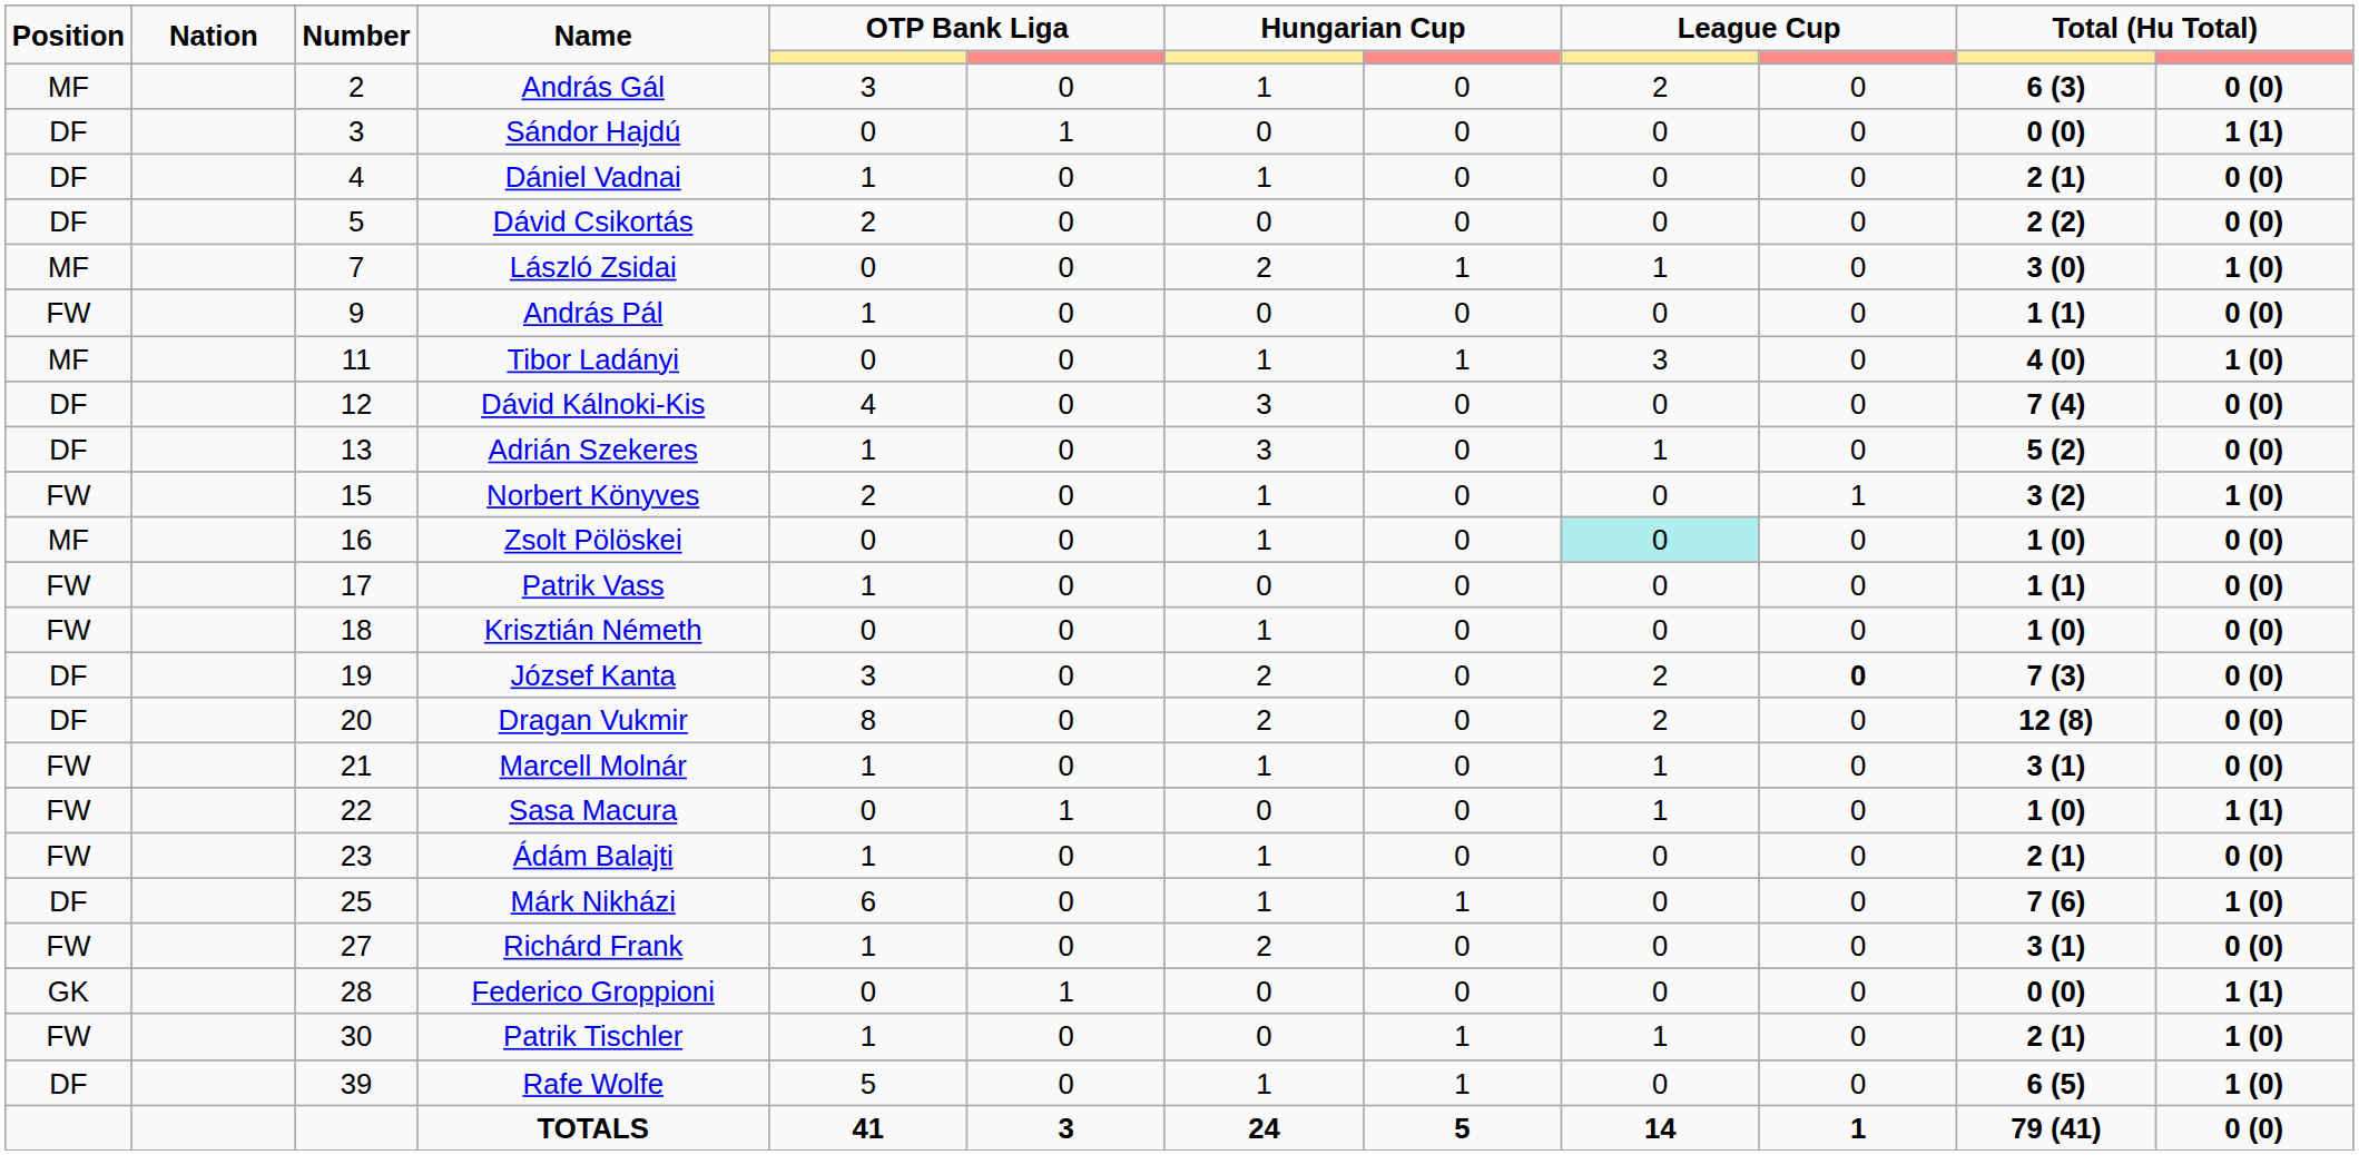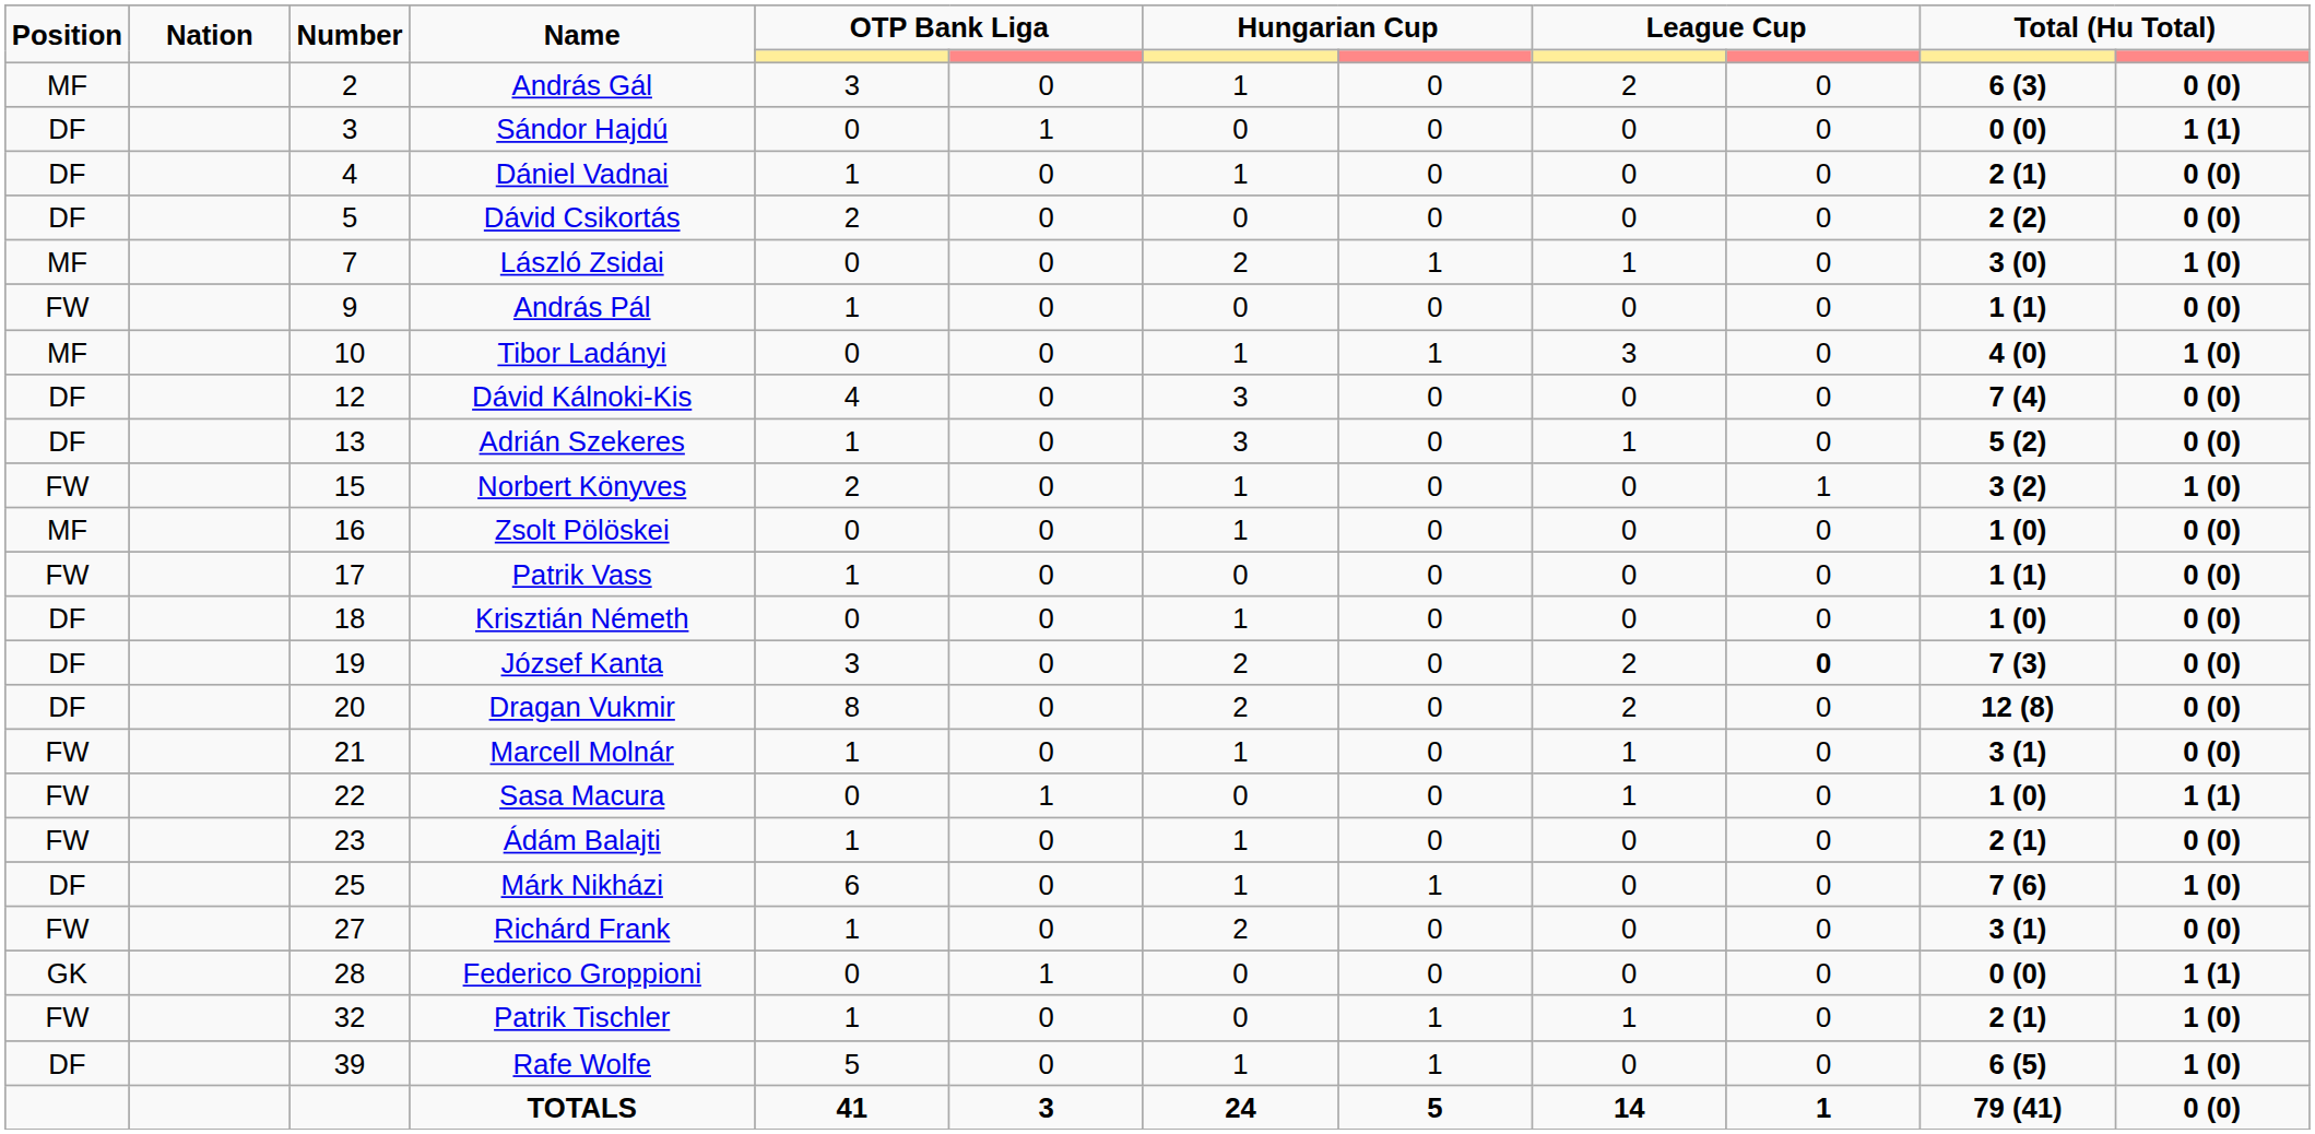 <table class="wikitable" style="font-size: 95%; text-align: center;">
 <tr>
 <td rowspan="2" width="5%" align="center"><strong>Position</strong></td>
 <td rowspan="2" width="7%" align="center"><strong>Nation</strong></td>
 <td rowspan="2" width="5%" align="center"><strong>Number</strong></td>
 <td rowspan="2" width="15%" align="center"><strong>Name</strong></td>
 <td colspan="2" align="center"><strong>OTP Bank Liga</strong></td>
 <td colspan="2" align="center"><strong>Hungarian Cup</strong></td>
 <td colspan="2" align="center"><strong>League Cup</strong></td>
 <td colspan="2" align="center"><strong>Total (Hu Total)</strong></td>
 </tr>
 <tr>
 <th width=60 style="background: #FFEE99"></th>
 <th width=60 style="background: #FF8888"></th>
 <th width=60 style="background: #FFEE99"></th>
 <th width=60 style="background: #FF8888"></th>
 <th width=60 style="background: #FFEE99"></th>
 <th width=60 style="background: #FF8888"></th>
 <th width=60 style="background: #FFEE99"></th>
 <th width=60 style="background: #FF8888"></th>
 </tr>
 <tr>
 <td>MF</td>
 <td></td>
 <td>2</td>
 <td><a href='#'>András Gál</a></td>
 <td>3</td>
 <td>0</td>
 <td>1</td>
 <td>0</td>
 <td>2</td>
 <td>0</td>
 <td><strong>6 (3)</strong></td>
 <td><strong>0 (0)</strong></td>
 </tr>
 <tr>
 <td>DF</td>
 <td></td>
 <td>3</td>
 <td><a href='#'>Sándor Hajdú</a></td>
 <td>0</td>
 <td>1</td>
 <td>0</td>
 <td>0</td>
 <td>0</td>
 <td>0</td>
 <td><strong>0 (0)</strong></td>
 <td><strong>1 (1)</strong></td>
 </tr>
 <tr>
 <td>DF</td>
 <td></td>
 <td>4</td>
 <td><a href='#'>Dániel Vadnai</a></td>
 <td>1</td>
 <td>0</td>
 <td>1</td>
 <td>0</td>
 <td>0</td>
 <td>0</td>
 <td><strong>2 (1)</strong></td>
 <td><strong>0 (0)</strong></td>
 </tr>
 <tr>
 <td>DF</td>
 <td></td>
 <td>5</td>
 <td><a href='#'>Dávid Csikortás</a></td>
 <td>2</td>
 <td>0</td>
 <td>0</td>
 <td>0</td>
 <td>0</td>
 <td>0</td>
 <td><strong>2 (2)</strong></td>
 <td><strong>0 (0)</strong></td>
 </tr>
 <tr>
 <td>MF</td>
 <td></td>
 <td>7</td>
 <td><a href='#'>László Zsidai</a></td>
 <td>0</td>
 <td>0</td>
 <td>2</td>
 <td>1</td>
 <td>1</td>
 <td>0</td>
 <td><strong>3 (0)</strong></td>
 <td><strong>1 (0)</strong></td>
 </tr>
 <tr>
 <td>FW</td>
 <td></td>
 <td>9</td>
 <td><a href='#'>András Pál</a></td>
 <td>1</td>
 <td>0</td>
 <td>0</td>
 <td>0</td>
 <td>0</td>
 <td>0</td>
 <td><strong>1 (1)</strong></td>
 <td><strong>0 (0)</strong></td>
 </tr>
 <tr>
 <td>MF</td>
 <td></td>
-<td>11</td>
+<td>10</td>
 <td><a href='#'>Tibor Ladányi</a></td>
 <td>0</td>
 <td>0</td>
 <td>1</td>
 <td>1</td>
 <td>3</td>
 <td>0</td>
 <td><strong>4 (0)</strong></td>
 <td><strong>1 (0)</strong></td>
 </tr>
 <tr>
 <td>DF</td>
 <td></td>
 <td>12</td>
 <td><a href='#'>Dávid Kálnoki-Kis</a></td>
 <td>4</td>
 <td>0</td>
 <td>3</td>
 <td>0</td>
 <td>0</td>
 <td>0</td>
 <td><strong>7 (4)</strong></td>
 <td><strong>0 (0)</strong></td>
 </tr>
 <tr>
 <td>DF</td>
 <td></td>
 <td>13</td>
 <td><a href='#'>Adrián Szekeres</a></td>
 <td>1</td>
 <td>0</td>
 <td>3</td>
 <td>0</td>
 <td>1</td>
 <td>0</td>
 <td><strong>5 (2)</strong></td>
 <td><strong>0 (0)</strong></td>
 </tr>
 <tr>
 <td>FW</td>
 <td></td>
 <td>15</td>
 <td><a href='#'>Norbert Könyves</a></td>
 <td>2</td>
 <td>0</td>
 <td>1</td>
 <td>0</td>
 <td>0</td>
 <td>1</td>
 <td><strong>3 (2)</strong></td>
 <td><strong>1 (0)</strong></td>
 </tr>
 <tr>
 <td>MF</td>
 <td></td>
 <td>16</td>
 <td><a href='#'>Zsolt Pölöskei</a></td>
 <td>0</td>
 <td>0</td>
 <td>1</td>
 <td>0</td>
-<td style="background: paleturquoise;">0</td>
+<td>0</td>
 <td>0</td>
 <td><strong>1 (0)</strong></td>
 <td><strong>0 (0)</strong></td>
 </tr>
 <tr>
 <td>FW</td>
 <td></td>
 <td>17</td>
 <td><a href='#'>Patrik Vass</a></td>
 <td>1</td>
 <td>0</td>
 <td>0</td>
 <td>0</td>
 <td>0</td>
 <td>0</td>
 <td><strong>1 (1)</strong></td>
 <td><strong>0 (0)</strong></td>
 </tr>
 <tr>
-<td>FW</td>
+<td>DF</td>
 <td></td>
 <td>18</td>
 <td><a href='#'>Krisztián Németh</a></td>
 <td>0</td>
 <td>0</td>
 <td>1</td>
 <td>0</td>
 <td>0</td>
 <td>0</td>
 <td><strong>1 (0)</strong></td>
 <td><strong>0 (0)</strong></td>
 </tr>
 <tr>
 <td>DF</td>
 <td></td>
 <td>19</td>
 <td><a href='#'>József Kanta</a></td>
 <td>3</td>
 <td>0</td>
 <td>2</td>
 <td>0</td>
 <td>2</td>
 <td><strong>0</strong></td>
 <td><strong>7 (3)</strong></td>
 <td><strong>0 (0)</strong></td>
 </tr>
 <tr>
 <td>DF</td>
 <td></td>
 <td>20</td>
 <td><a href='#'>Dragan Vukmir</a></td>
 <td>8</td>
 <td>0</td>
 <td>2</td>
 <td>0</td>
 <td>2</td>
 <td>0</td>
 <td><strong>12 (8)</strong></td>
 <td><strong>0 (0)</strong></td>
 </tr>
 <tr>
 <td>FW</td>
 <td></td>
 <td>21</td>
 <td><a href='#'>Marcell Molnár</a></td>
 <td>1</td>
 <td>0</td>
 <td>1</td>
 <td>0</td>
 <td>1</td>
 <td>0</td>
 <td><strong>3 (1)</strong></td>
 <td><strong>0 (0)</strong></td>
 </tr>
 <tr>
 <td>FW</td>
 <td></td>
 <td>22</td>
 <td><a href='#'>Sasa Macura</a></td>
 <td>0</td>
 <td>1</td>
 <td>0</td>
 <td>0</td>
 <td>1</td>
 <td>0</td>
 <td><strong>1 (0)</strong></td>
 <td><strong>1 (1)</strong></td>
 </tr>
 <tr>
 <td>FW</td>
 <td></td>
 <td>23</td>
 <td><a href='#'>Ádám Balajti</a></td>
 <td>1</td>
 <td>0</td>
 <td>1</td>
 <td>0</td>
 <td>0</td>
 <td>0</td>
 <td><strong>2 (1)</strong></td>
 <td><strong>0 (0)</strong></td>
 </tr>
 <tr>
 <td>DF</td>
 <td></td>
 <td>25</td>
 <td><a href='#'>Márk Nikházi</a></td>
 <td>6</td>
 <td>0</td>
 <td>1</td>
 <td>1</td>
 <td>0</td>
 <td>0</td>
 <td><strong>7 (6)</strong></td>
 <td><strong>1 (0)</strong></td>
 </tr>
 <tr>
 <td>FW</td>
 <td></td>
 <td>27</td>
 <td><a href='#'>Richárd Frank</a></td>
 <td>1</td>
 <td>0</td>
 <td>2</td>
 <td>0</td>
 <td>0</td>
 <td>0</td>
 <td><strong>3 (1)</strong></td>
 <td><strong>0 (0)</strong></td>
 </tr>
 <tr>
 <td>GK</td>
 <td></td>
 <td>28</td>
 <td><a href='#'>Federico Groppioni</a></td>
 <td>0</td>
 <td>1</td>
 <td>0</td>
 <td>0</td>
 <td>0</td>
 <td>0</td>
 <td><strong>0 (0)</strong></td>
 <td><strong>1 (1)</strong></td>
 </tr>
 <tr>
 <td>FW</td>
 <td></td>
-<td>30</td>
+<td>32</td>
 <td><a href='#'>Patrik Tischler</a></td>
 <td>1</td>
 <td>0</td>
 <td>0</td>
 <td>1</td>
 <td>1</td>
 <td>0</td>
 <td><strong>2 (1)</strong></td>
 <td><strong>1 (0)</strong></td>
 </tr>
 <tr>
 <td>DF</td>
 <td></td>
 <td>39</td>
 <td><a href='#'>Rafe Wolfe</a></td>
 <td>5</td>
 <td>0</td>
 <td>1</td>
 <td>1</td>
 <td>0</td>
 <td>0</td>
 <td><strong>6 (5)</strong></td>
 <td><strong>1 (0)</strong></td>
 </tr>
 <tr>
 <td></td>
 <td></td>
 <td></td>
 <td><strong>TOTALS</strong></td>
 <td><strong>41</strong></td>
 <td><strong>3</strong></td>
 <td><strong>24</strong></td>
 <td><strong>5</strong></td>
 <td><strong>14</strong></td>
 <td><strong>1</strong></td>
 <td><strong>79 (41)</strong></td>
 <td><strong>0 (0)</strong></td>
 </tr>
 <tr>
 </tr>
 </table>
